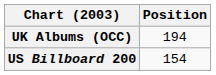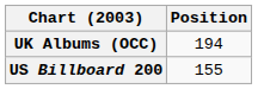 <table class="wikitable plainrowheaders sortable" style="text-align:center;">
 <tr>
 <th scope="col">Chart (2003)</th>
 <th scope="col">Position</th>
 </tr>
 <tr>
 <th scope="row">UK Albums (OCC)</th>
 <td>194</td>
 </tr>
 <tr>
 <th scope="row">US <em>Billboard</em> 200</th>
-<td>154</td>
+<td>155</td>
 </tr>
 </table>
